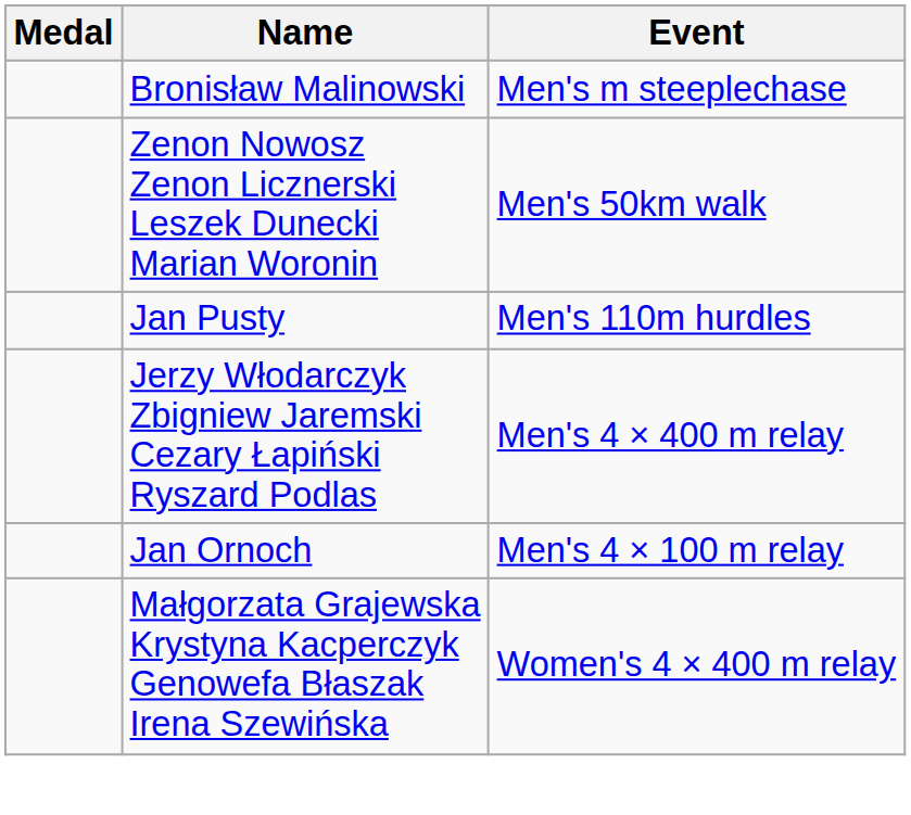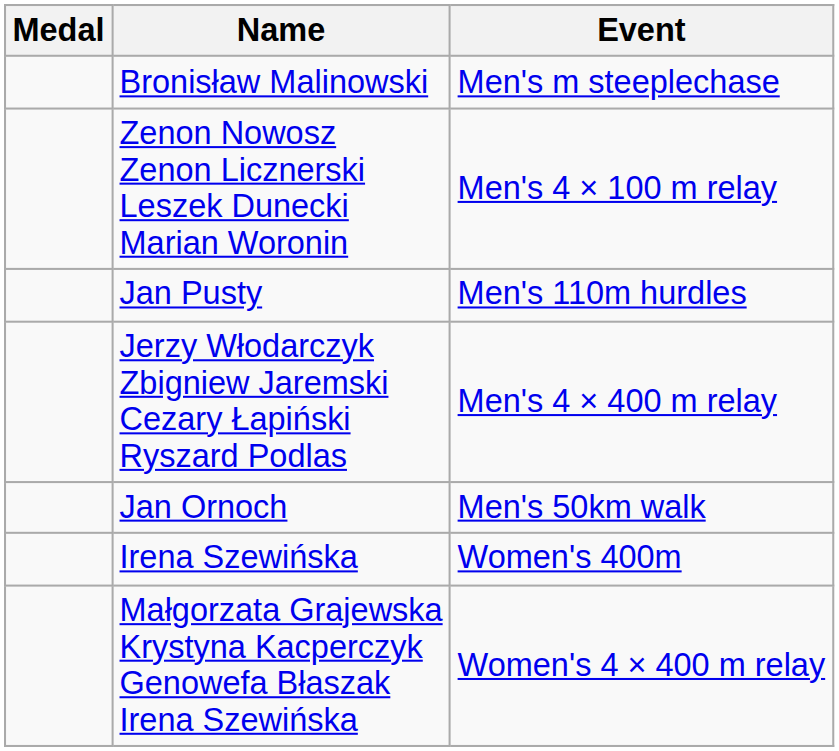 <table class="wikitable sortable" style="font-size:100%">
 <tr>
 <th>Medal</th>
 <th>Name</th>
 <th>Event</th>
 </tr>
 <tr>
 <td></td>
 <td><a href='#'>Bronisław Malinowski</a></td>
 <td><a href='#'>Men's m steeplechase</a></td>
 </tr>
 <tr>
 <td></td>
 <td><a href='#'>Zenon Nowosz</a> <br> <a href='#'>Zenon Licznerski</a> <br> <a href='#'>Leszek Dunecki</a> <br> <a href='#'>Marian Woronin</a></td>
-<td><a href='#'>Men's 50km walk</a></td>
+<td><a href='#'>Men's 4 × 100 m relay</a></td>
 </tr>
 <tr>
 <td></td>
 <td><a href='#'>Jan Pusty</a></td>
 <td><a href='#'>Men's 110m hurdles</a></td>
 </tr>
 <tr>
 <td></td>
 <td><a href='#'>Jerzy Włodarczyk</a> <br> <a href='#'>Zbigniew Jaremski</a> <br> <a href='#'>Cezary Łapiński</a> <br> <a href='#'>Ryszard Podlas</a></td>
 <td><a href='#'>Men's 4 × 400 m relay</a></td>
 </tr>
 <tr>
 <td></td>
 <td><a href='#'>Jan Ornoch</a></td>
-<td><a href='#'>Men's 4 × 100 m relay</a></td>
+<td><a href='#'>Men's 50km walk</a></td>
+</tr>
+<tr>
+<td></td>
+<td><a href='#'>Irena Szewińska</a></td>
+<td><a href='#'>Women's 400m</a></td>
 </tr>
 <tr>
 <td></td>
 <td><a href='#'>Małgorzata Grajewska</a> <br> <a href='#'>Krystyna Kacperczyk</a> <br> <a href='#'>Genowefa Błaszak</a> <br> <a href='#'>Irena Szewińska</a></td>
 <td><a href='#'>Women's 4 × 400 m relay</a></td>
 </tr>
 </table>
